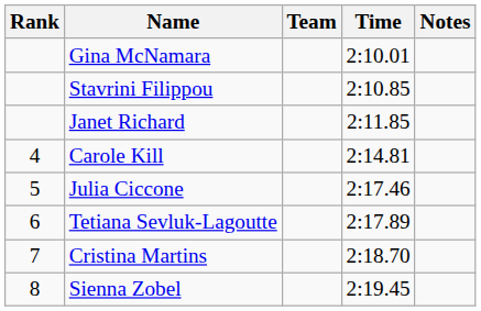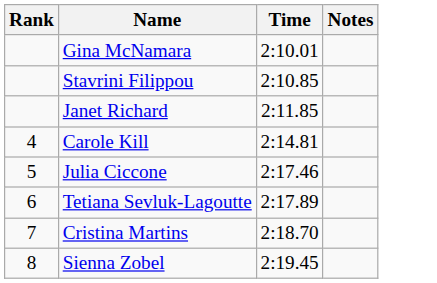 <table class="wikitable sortable" style="text-align:center">
 <tr>
 <th>Rank</th>
 <th>Name</th>
-<th>Team</th>
 <th>Time</th>
 <th>Notes</th>
 </tr>
 <tr>
 <td></td>
 <td align="left"><a href='#'>Gina McNamara</a></td>
-<td align=left></td>
 <td>2:10.01</td>
 <td></td>
 </tr>
 <tr>
 <td></td>
 <td align="left"><a href='#'>Stavrini Filippou</a></td>
-<td align=left></td>
 <td>2:10.85</td>
 <td></td>
 </tr>
 <tr>
 <td></td>
 <td align="left"><a href='#'>Janet Richard</a></td>
-<td align=left></td>
 <td>2:11.85</td>
 <td></td>
 </tr>
 <tr>
 <td>4</td>
 <td align="left"><a href='#'>Carole Kill</a></td>
-<td align=left></td>
 <td>2:14.81</td>
 <td></td>
 </tr>
 <tr>
 <td>5</td>
 <td align="left"><a href='#'>Julia Ciccone</a></td>
-<td align=left></td>
 <td>2:17.46</td>
 <td></td>
 </tr>
 <tr>
 <td>6</td>
 <td align="left"><a href='#'>Tetiana Sevluk-Lagoutte</a></td>
-<td align=left></td>
 <td>2:17.89</td>
 <td></td>
 </tr>
 <tr>
 <td>7</td>
 <td align="left"><a href='#'>Cristina Martins</a></td>
-<td align=left></td>
 <td>2:18.70</td>
 <td></td>
 </tr>
 <tr>
 <td>8</td>
 <td align="left"><a href='#'>Sienna Zobel</a></td>
-<td align=left></td>
 <td>2:19.45</td>
 <td></td>
 </tr>
 </table>
